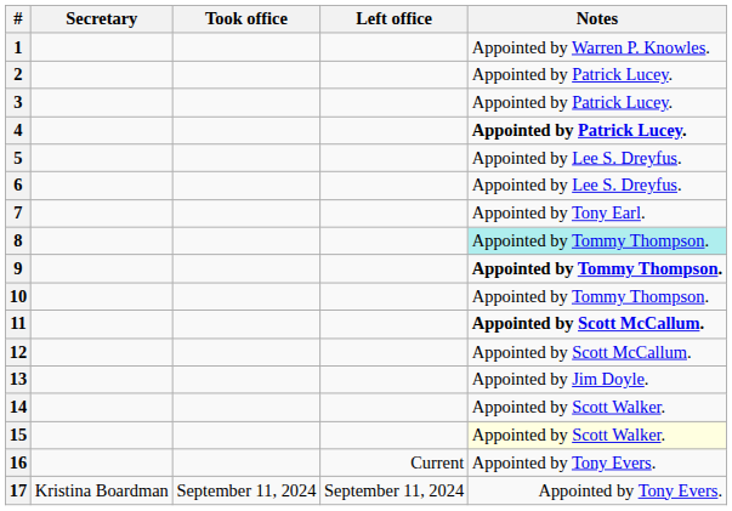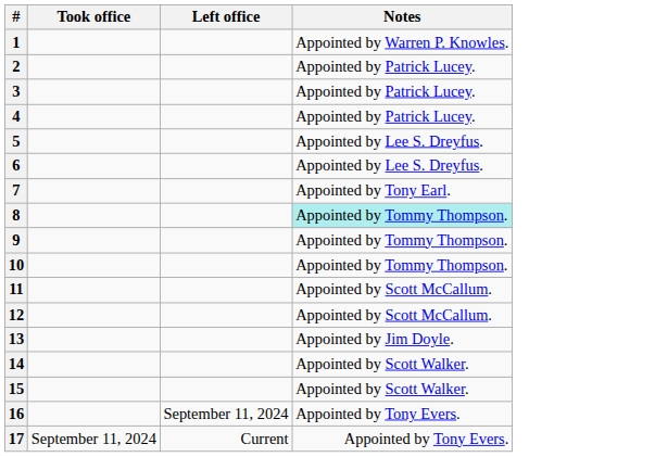 <table class="wikitable sortable" style="text-align:right;">
 <tr>
 <th>#</th>
-<th>Secretary</th>
 <th>Took office</th>
 <th>Left office</th>
 <th>Notes</th>
 </tr>
 <tr>
 <th>1</th>
-<td align="left"></td>
 <td></td>
 <td></td>
 <td align="left">Appointed by <a href='#'>Warren P. Knowles</a>.</td>
 </tr>
 <tr>
 <th>2</th>
-<td align="left"></td>
 <td></td>
 <td></td>
 <td align="left">Appointed by <a href='#'>Patrick Lucey</a>.</td>
 </tr>
 <tr>
 <th>3</th>
-<td align="left"></td>
 <td></td>
 <td></td>
 <td align="left">Appointed by <a href='#'>Patrick Lucey</a>.</td>
 </tr>
 <tr>
 <th>4</th>
-<td align="left"></td>
 <td></td>
 <td></td>
-<td align="left"><strong>Appointed by <a href='#'>Patrick Lucey</a>.</strong></td>
+<td align="left">Appointed by <a href='#'>Patrick Lucey</a>.</td>
 </tr>
 <tr>
 <th>5</th>
-<td align="left"></td>
 <td></td>
 <td></td>
 <td align="left">Appointed by <a href='#'>Lee S. Dreyfus</a>.</td>
 </tr>
 <tr>
 <th>6</th>
-<td align="left"></td>
 <td></td>
 <td></td>
 <td align="left">Appointed by <a href='#'>Lee S. Dreyfus</a>.</td>
 </tr>
 <tr>
 <th>7</th>
-<td align="left"></td>
 <td></td>
 <td></td>
 <td align="left">Appointed by <a href='#'>Tony Earl</a>.</td>
 </tr>
 <tr>
 <th>8</th>
-<td align="left"></td>
 <td></td>
 <td></td>
 <td align="left" style="background: paleturquoise;">Appointed by <a href='#'>Tommy Thompson</a>.</td>
 </tr>
 <tr>
 <th>9</th>
-<td align="left"></td>
 <td></td>
 <td></td>
-<td align="left"><strong>Appointed by <a href='#'>Tommy Thompson</a>.</strong></td>
+<td align="left">Appointed by <a href='#'>Tommy Thompson</a>.</td>
 </tr>
 <tr>
 <th>10</th>
-<td align="left"></td>
 <td></td>
 <td></td>
 <td align="left">Appointed by <a href='#'>Tommy Thompson</a>.</td>
 </tr>
 <tr>
 <th>11</th>
-<td align="left"></td>
 <td></td>
 <td></td>
-<td align="left"><strong>Appointed by <a href='#'>Scott McCallum</a>.</strong></td>
+<td align="left">Appointed by <a href='#'>Scott McCallum</a>.</td>
 </tr>
 <tr>
 <th>12</th>
-<td align="left"></td>
 <td></td>
 <td></td>
 <td align="left">Appointed by <a href='#'>Scott McCallum</a>.</td>
 </tr>
 <tr>
 <th>13</th>
-<td align="left"></td>
 <td></td>
 <td></td>
 <td align="left">Appointed by <a href='#'>Jim Doyle</a>.</td>
 </tr>
 <tr>
 <th>14</th>
-<td align="left"></td>
 <td></td>
 <td></td>
 <td align="left">Appointed by <a href='#'>Scott Walker</a>.</td>
 </tr>
 <tr>
 <th>15</th>
-<td align="left"></td>
 <td></td>
 <td></td>
-<td align="left" style="background: lightyellow;">Appointed by <a href='#'>Scott Walker</a>.</td>
+<td align="left">Appointed by <a href='#'>Scott Walker</a>.</td>
 </tr>
 <tr>
 <th>16</th>
-<td align="left"></td>
 <td></td>
-<td>Current</td>
+<td>September 11, 2024</td>
 <td align="left">Appointed by <a href='#'>Tony Evers</a>.</td>
 </tr>
 <tr>
 <th>17</th>
-<td>Kristina Boardman</td>
 <td>September 11, 2024</td>
-<td>September 11, 2024</td>
+<td>Current</td>
 <td>Appointed by <a href='#'>Tony Evers</a>.</td>
 </tr>
 </table>
